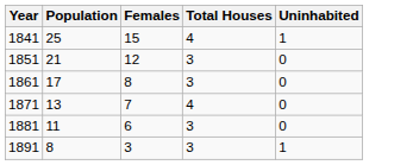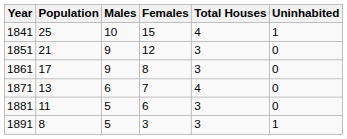 <table class="wikitable">
 <tr>
 <th>Year</th>
 <th>Population</th>
+<th>Males</th>
 <th>Females</th>
 <th>Total Houses</th>
 <th>Uninhabited</th>
 </tr>
 <tr>
 <td>1841</td>
 <td>25</td>
+<td>10</td>
 <td>15</td>
 <td>4</td>
 <td>1</td>
 </tr>
 <tr>
 <td>1851</td>
 <td>21</td>
+<td>9</td>
 <td>12</td>
 <td>3</td>
 <td>0</td>
 </tr>
 <tr>
 <td>1861</td>
 <td>17</td>
+<td>9</td>
 <td>8</td>
 <td>3</td>
 <td>0</td>
 </tr>
 <tr>
 <td>1871</td>
 <td>13</td>
+<td>6</td>
 <td>7</td>
 <td>4</td>
 <td>0</td>
 </tr>
 <tr>
 <td>1881</td>
 <td>11</td>
+<td>5</td>
 <td>6</td>
 <td>3</td>
 <td>0</td>
 </tr>
 <tr>
 <td>1891</td>
 <td>8</td>
+<td>5</td>
 <td>3</td>
 <td>3</td>
 <td>1</td>
 </tr>
 </table>
